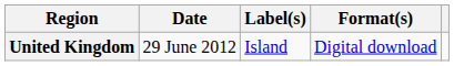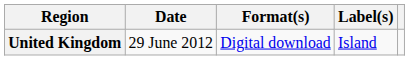 <table class="wikitable plainrowheaders">
 <tr>
 <th scope="col">Region</th>
 <th scope="col">Date</th>
+<th scope="col">Format(s)</th>
 <th scope="col">Label(s)</th>
-<th scope="col">Format(s)</th>
 <th scope="col"></th>
 </tr>
 <tr>
 <th scope="row">United Kingdom</th>
 <td>29 June 2012</td>
+<td><a href='#'>Digital download</a></td>
 <td><a href='#'>Island</a></td>
-<td><a href='#'>Digital download</a></td>
 <td align="center"></td>
 </tr>
 </table>
